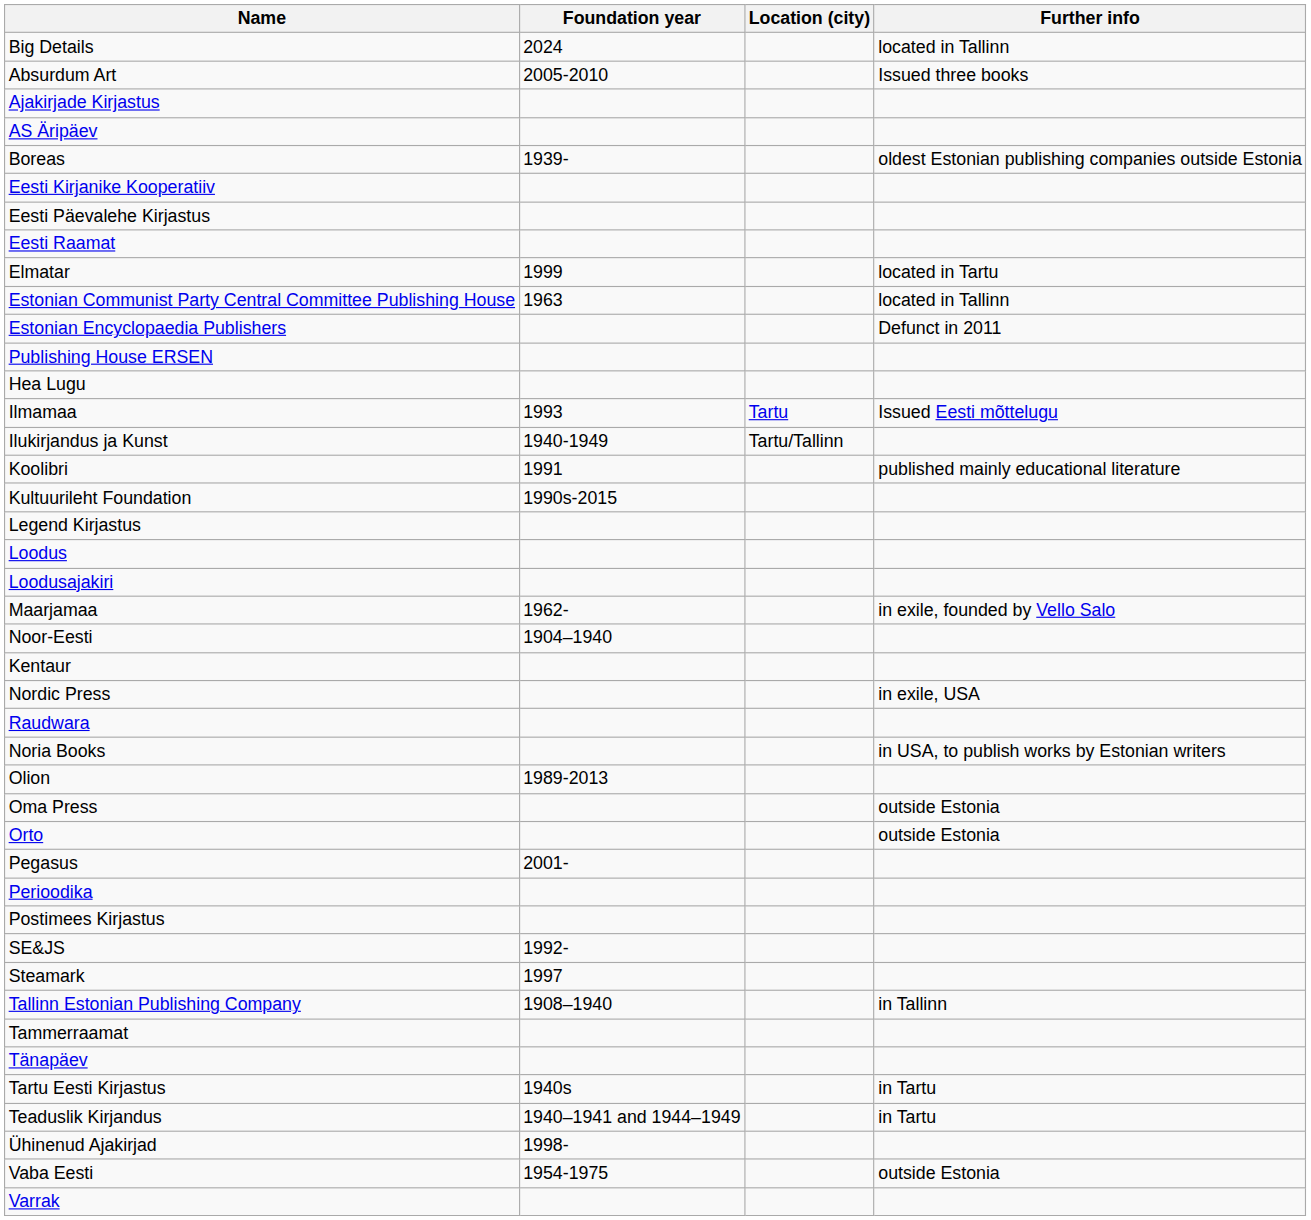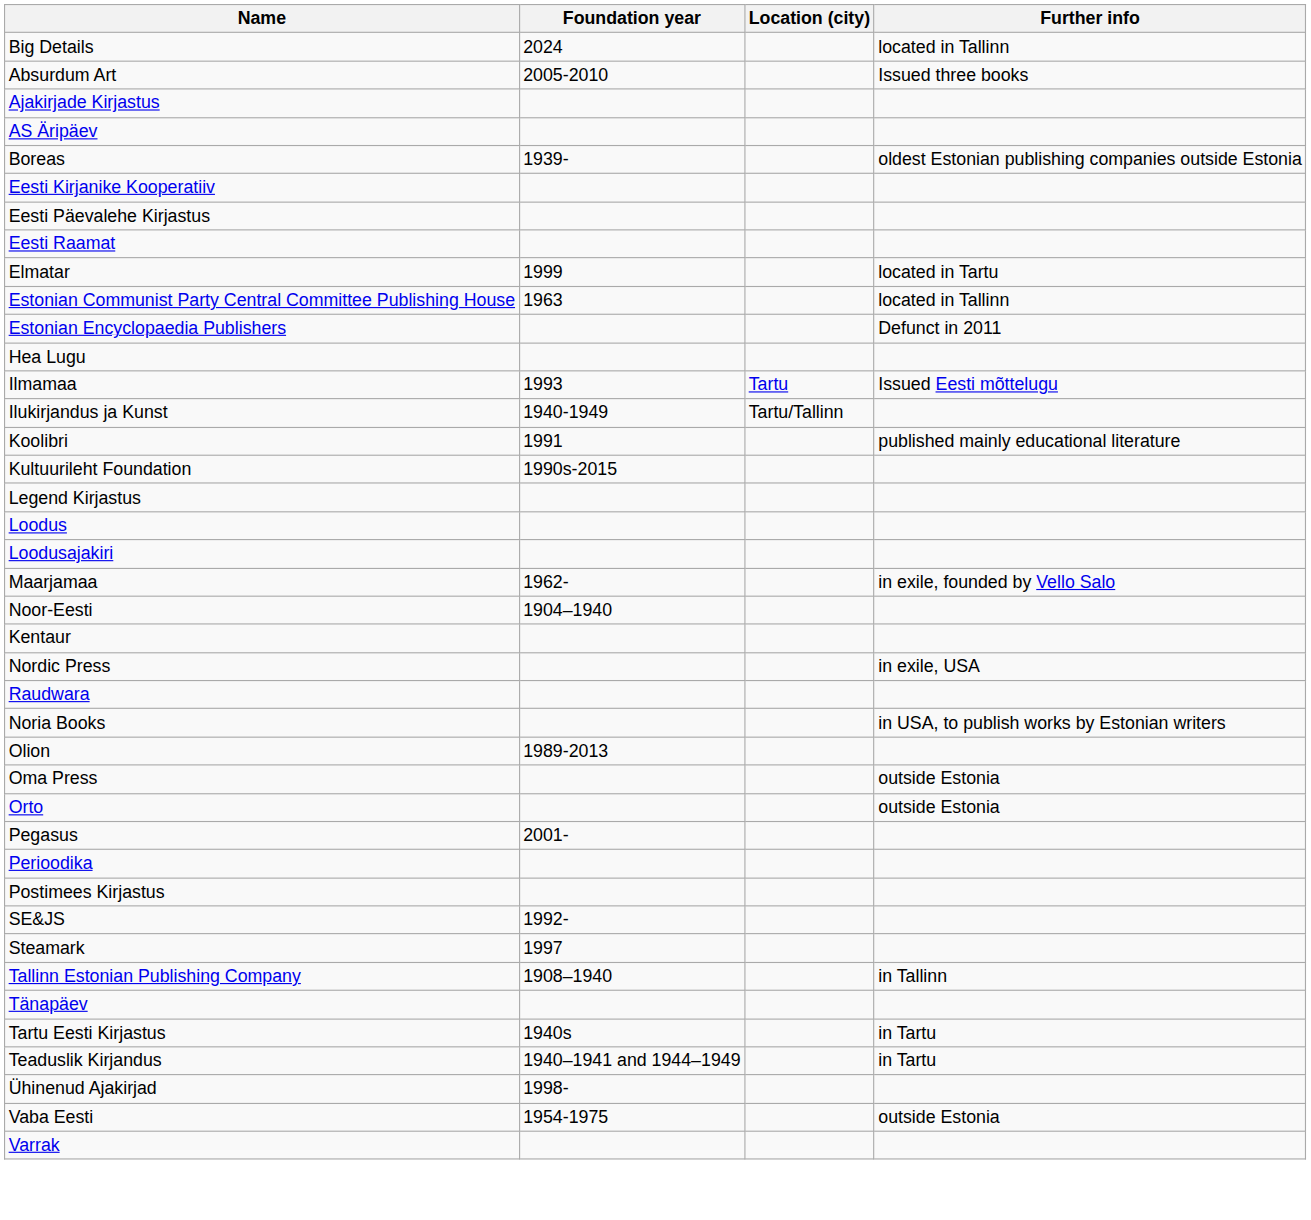 <table class="wikitable sortable">
 <tr>
 <th>Name</th>
 <th>Foundation year</th>
 <th>Location (city)</th>
 <th>Further info</th>
 </tr>
 <tr>
 <td>Big Details</td>
 <td>2024</td>
 <td></td>
 <td>located in Tallinn</td>
 </tr>
 <tr>
 <td>Absurdum Art</td>
 <td>2005-2010</td>
 <td></td>
 <td>Issued three books</td>
 </tr>
 <tr>
 <td><a href='#'>Ajakirjade Kirjastus</a></td>
 <td></td>
 <td></td>
 <td></td>
 </tr>
 <tr>
 <td><a href='#'>AS Äripäev</a></td>
 <td></td>
 <td></td>
 <td></td>
 </tr>
 <tr>
 <td>Boreas</td>
 <td>1939-</td>
 <td></td>
 <td>oldest Estonian publishing companies outside Estonia</td>
 </tr>
 <tr>
 <td><a href='#'>Eesti Kirjanike Kooperatiiv</a></td>
 <td></td>
 <td></td>
 <td></td>
 </tr>
 <tr>
 <td>Eesti Päevalehe Kirjastus</td>
 <td></td>
 <td></td>
 <td></td>
 </tr>
 <tr>
 <td><a href='#'>Eesti Raamat</a></td>
 <td></td>
 <td></td>
 <td></td>
 </tr>
 <tr>
 <td>Elmatar</td>
 <td>1999</td>
 <td></td>
 <td>located in Tartu</td>
 </tr>
 <tr>
 <td><a href='#'>Estonian Communist Party Central Committee Publishing House</a></td>
 <td>1963</td>
 <td></td>
 <td>located in Tallinn</td>
 </tr>
 <tr>
 <td><a href='#'>Estonian Encyclopaedia Publishers</a></td>
 <td></td>
 <td></td>
 <td>Defunct in 2011</td>
-</tr>
-<tr>
-<td><a href='#'>Publishing House ERSEN</a></td>
-<td></td>
-<td></td>
-<td></td>
 </tr>
 <tr>
 <td>Hea Lugu</td>
 <td></td>
 <td></td>
 <td></td>
 </tr>
 <tr>
 <td>Ilmamaa</td>
 <td>1993</td>
 <td><a href='#'>Tartu</a></td>
 <td>Issued <a href='#'>Eesti mõttelugu</a></td>
 </tr>
 <tr>
 <td>Ilukirjandus ja Kunst</td>
 <td>1940-1949</td>
 <td>Tartu/Tallinn</td>
 <td></td>
 </tr>
 <tr>
 <td>Koolibri</td>
 <td>1991</td>
 <td></td>
 <td>published mainly educational literature</td>
 </tr>
 <tr>
 <td>Kultuurileht Foundation</td>
 <td>1990s-2015</td>
 <td></td>
 <td></td>
 </tr>
 <tr>
 <td>Legend Kirjastus</td>
 <td></td>
 <td></td>
 <td></td>
 </tr>
 <tr>
 <td><a href='#'>Loodus</a></td>
 <td></td>
 <td></td>
 <td></td>
 </tr>
 <tr>
 <td><a href='#'>Loodusajakiri</a></td>
 <td></td>
 <td></td>
 <td></td>
 </tr>
 <tr>
 <td>Maarjamaa</td>
 <td>1962-</td>
 <td></td>
 <td>in exile, founded by <a href='#'>Vello Salo</a></td>
 </tr>
 <tr>
 <td>Noor-Eesti</td>
 <td>1904–1940</td>
 <td></td>
 <td></td>
 </tr>
 <tr>
 <td>Kentaur</td>
 <td></td>
 <td></td>
 <td></td>
 </tr>
 <tr>
 <td>Nordic Press</td>
 <td></td>
 <td></td>
 <td>in exile, USA</td>
 </tr>
 <tr>
 <td><a href='#'>Raudwara</a></td>
 <td></td>
 <td></td>
 <td></td>
 </tr>
 <tr>
 <td>Noria Books</td>
 <td></td>
 <td></td>
 <td>in USA, to publish works by Estonian writers</td>
 </tr>
 <tr>
 <td>Olion</td>
 <td>1989-2013</td>
 <td></td>
 <td></td>
 </tr>
 <tr>
 <td>Oma Press</td>
 <td></td>
 <td></td>
 <td>outside Estonia</td>
 </tr>
 <tr>
 <td><a href='#'>Orto</a></td>
 <td></td>
 <td></td>
 <td>outside Estonia</td>
 </tr>
 <tr>
 <td>Pegasus</td>
 <td>2001-</td>
 <td></td>
 <td></td>
 </tr>
 <tr>
 <td><a href='#'>Perioodika</a></td>
 <td></td>
 <td></td>
 <td></td>
 </tr>
 <tr>
 <td>Postimees Kirjastus</td>
 <td></td>
 <td></td>
 <td></td>
 </tr>
 <tr>
 <td>SE&JS</td>
 <td>1992-</td>
 <td></td>
 <td></td>
 </tr>
 <tr>
 <td>Steamark</td>
 <td>1997</td>
 <td></td>
 <td></td>
 </tr>
 <tr>
 <td><a href='#'>Tallinn Estonian Publishing Company</a></td>
 <td>1908–1940</td>
 <td></td>
 <td>in Tallinn</td>
 </tr>
 <tr>
-<td>Tammerraamat</td>
-<td></td>
-<td></td>
-<td></td>
-</tr>
-<tr>
 <td><a href='#'>Tänapäev</a></td>
 <td></td>
 <td></td>
 <td></td>
 </tr>
 <tr>
 <td>Tartu Eesti Kirjastus</td>
 <td>1940s</td>
 <td></td>
 <td>in Tartu</td>
 </tr>
 <tr>
 <td>Teaduslik Kirjandus</td>
 <td>1940–1941 and 1944–1949</td>
 <td></td>
 <td>in Tartu</td>
 </tr>
 <tr>
 <td>Ühinenud Ajakirjad</td>
 <td>1998-</td>
 <td></td>
 <td></td>
 </tr>
 <tr>
 <td>Vaba Eesti</td>
 <td>1954-1975</td>
 <td></td>
 <td>outside Estonia</td>
 </tr>
 <tr>
 <td><a href='#'>Varrak</a></td>
 <td></td>
 <td></td>
 <td></td>
 </tr>
 </table>
